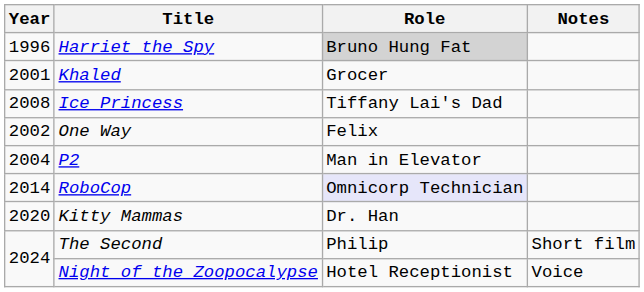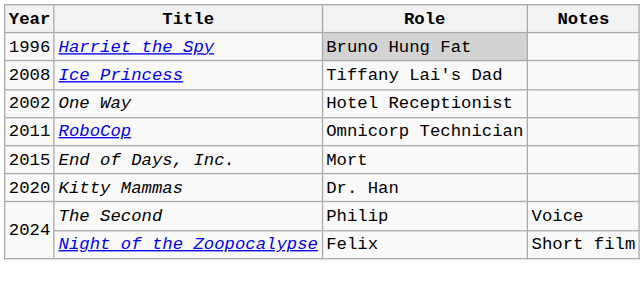 <table class="wikitable sortable">
 <tr>
 <th>Year</th>
 <th>Title</th>
 <th>Role</th>
 <th class="unsortable">Notes</th>
 </tr>
 <tr>
 <td>1996</td>
 <td><em><a href='#'>Harriet the Spy</a></em></td>
 <td style="background: lightgrey;">Bruno Hung Fat</td>
 <td></td>
 </tr>
 <tr>
-<td>2001</td>
-<td><em><a href='#'>Khaled</a></em></td>
-<td>Grocer</td>
-<td></td>
-</tr>
-<tr>
 <td>2008</td>
 <td><em><a href='#'>Ice Princess</a></em></td>
 <td>Tiffany Lai's Dad</td>
 <td></td>
 </tr>
 <tr>
 <td>2002</td>
 <td><em>One Way</em></td>
-<td>Felix</td>
+<td>Hotel Receptionist</td>
 <td></td>
 </tr>
 <tr>
-<td>2004</td>
-<td><em><a href='#'>P2</a></em></td>
-<td>Man in Elevator</td>
+<td>2011</td>
+<td><em><a href='#'>RoboCop</a></em></td>
+<td>Omnicorp Technician</td>
 <td></td>
 </tr>
 <tr>
-<td>2014</td>
-<td><em><a href='#'>RoboCop</a></em></td>
-<td style="background: lavender;">Omnicorp Technician</td>
+<td>2015</td>
+<td><em>End of Days, Inc.</em></td>
+<td>Mort</td>
 <td></td>
 </tr>
 <tr>
 <td>2020</td>
 <td><em>Kitty Mammas</em></td>
 <td>Dr. Han</td>
 <td></td>
 </tr>
 <tr>
 <td rowspan="2">2024</td>
 <td><em>The Second</em></td>
 <td>Philip</td>
-<td>Short film</td>
+<td>Voice</td>
 </tr>
 <tr>
 <td><em><a href='#'>Night of the Zoopocalypse</a></em></td>
-<td>Hotel Receptionist</td>
-<td>Voice</td>
+<td>Felix</td>
+<td>Short film</td>
 </tr>
 </table>
